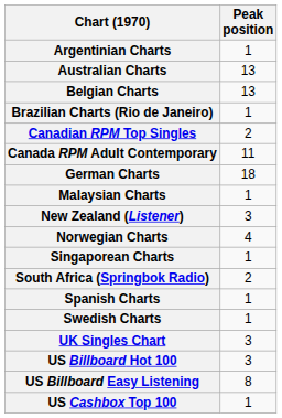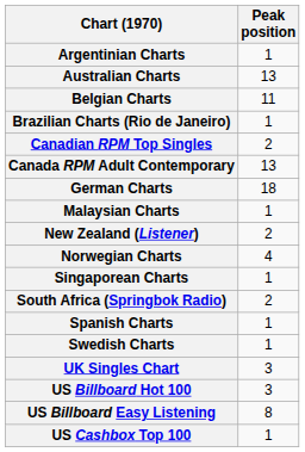 <table class="wikitable sortable plainrowheaders">
 <tr>
 <th>Chart (1970)</th>
 <th>Peak<br>position</th>
 </tr>
 <tr>
 <th scope=row>Argentinian Charts</th>
 <td style="text-align:center;">1</td>
 </tr>
 <tr>
 <th scope=row>Australian Charts</th>
 <td style="text-align:center;">13</td>
 </tr>
 <tr>
 <th scope=row>Belgian Charts</th>
-<td style="text-align:center;">13</td>
+<td style="text-align:center;">11</td>
 </tr>
 <tr>
 <th scope=row>Brazilian Charts (Rio de Janeiro)</th>
 <td style="text-align:center;">1</td>
 </tr>
 <tr>
 <th scope=row><a href='#'>Canadian <em>RPM</em> Top Singles</a></th>
 <td style="text-align:center;">2</td>
 </tr>
 <tr>
 <th scope=row>Canada <em>RPM</em> Adult Contemporary</th>
-<td style="text-align:center;">11</td>
+<td style="text-align:center;">13</td>
 </tr>
 <tr>
 <th scope=row>German Charts</th>
 <td style="text-align:center;">18</td>
 </tr>
 <tr>
 <th scope=row>Malaysian Charts</th>
 <td style="text-align:center;">1</td>
 </tr>
 <tr>
 <th scope=row>New Zealand (<em><a href='#'>Listener</a></em>)</th>
-<td style="text-align:center;">3</td>
+<td style="text-align:center;">2</td>
 </tr>
 <tr>
 <th scope=row>Norwegian Charts</th>
 <td style="text-align:center;">4</td>
 </tr>
 <tr>
 <th scope=row>Singaporean Charts</th>
 <td style="text-align:center;">1</td>
 </tr>
 <tr>
 <th scope=row>South Africa (<a href='#'>Springbok Radio</a>)</th>
 <td align="center">2</td>
 </tr>
 <tr>
 <th scope=row>Spanish Charts</th>
 <td style="text-align:center;">1</td>
 </tr>
 <tr>
 <th scope=row>Swedish Charts</th>
 <td style="text-align:center;">1</td>
 </tr>
 <tr>
 <th scope=row><a href='#'>UK Singles Chart</a></th>
 <td style="text-align:center;">3</td>
 </tr>
 <tr>
 <th scope=row>US <a href='#'><em>Billboard</em> Hot 100</a></th>
 <td style="text-align:center;">3</td>
 </tr>
 <tr>
 <th scope=row>US <em>Billboard</em> <a href='#'>Easy Listening</a></th>
 <td align="center">8</td>
 </tr>
 <tr>
 <th scope=row>US <a href='#'><em>Cashbox</em> Top 100</a></th>
 <td style="text-align:center;">1</td>
 </tr>
 </table>
